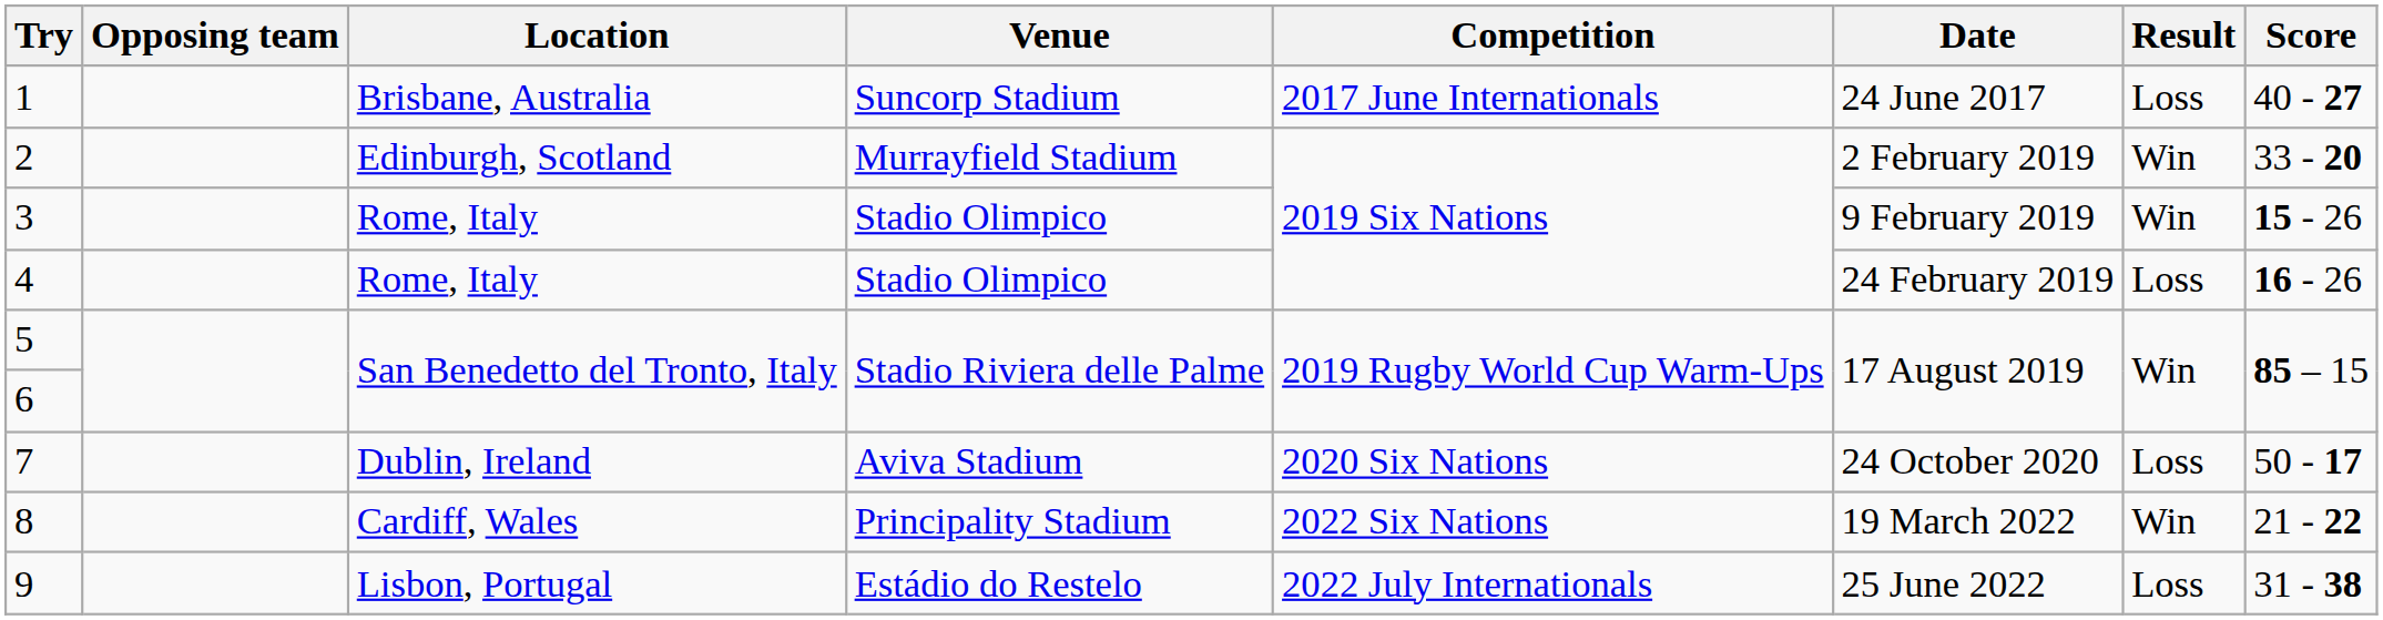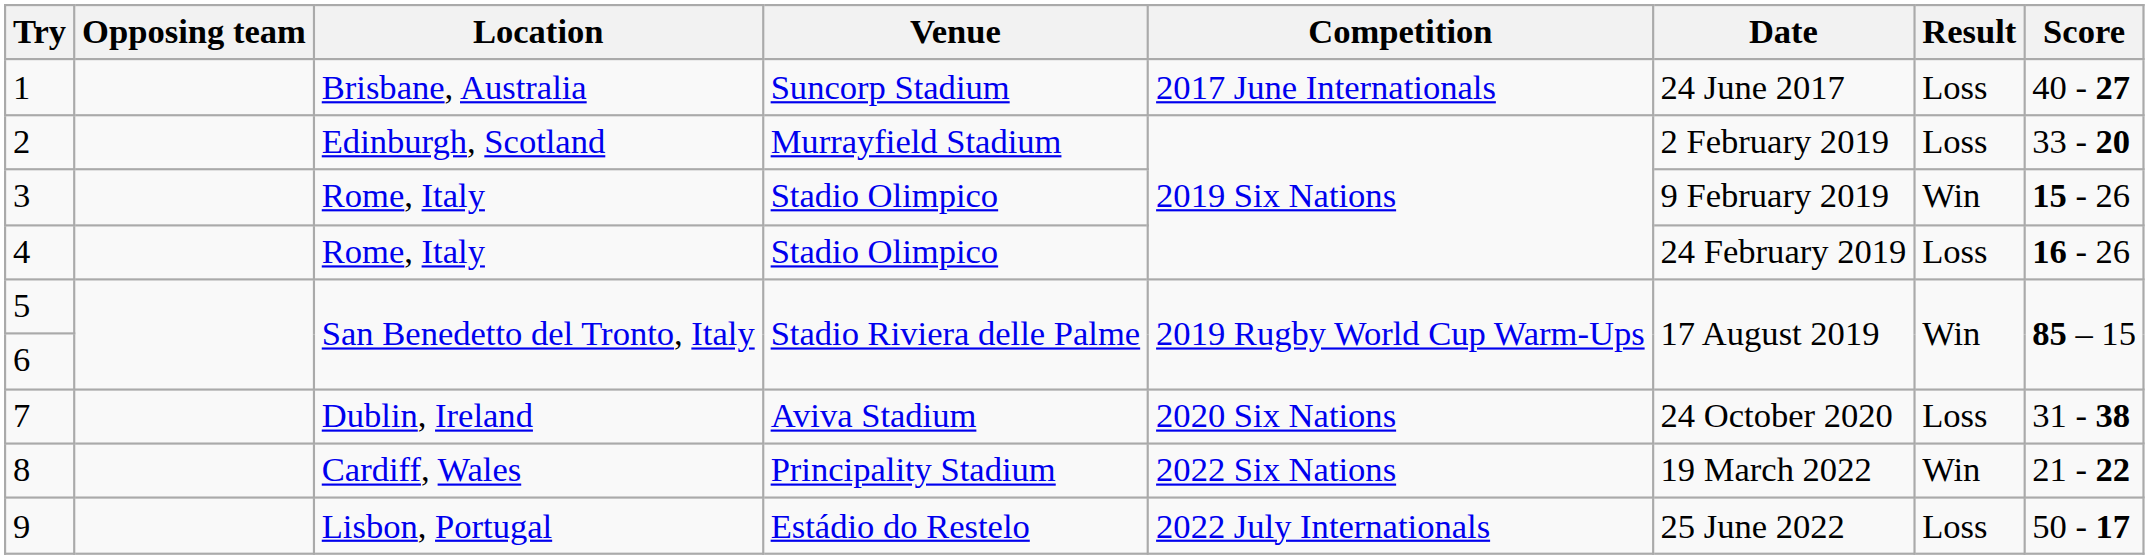 <table class="wikitable" style="font-size:100%">
 <tr>
 <th>Try</th>
 <th>Opposing team</th>
 <th>Location</th>
 <th>Venue</th>
 <th>Competition</th>
 <th>Date</th>
 <th>Result</th>
 <th>Score</th>
 </tr>
 <tr>
 <td>1</td>
 <td></td>
 <td><a href='#'>Brisbane</a>, <a href='#'>Australia</a></td>
 <td><a href='#'>Suncorp Stadium</a></td>
 <td><a href='#'>2017 June Internationals</a></td>
 <td>24 June 2017</td>
 <td>Loss</td>
 <td>40 - <strong>27</strong></td>
 </tr>
 <tr>
 <td>2</td>
 <td></td>
 <td><a href='#'>Edinburgh</a>, <a href='#'>Scotland</a></td>
 <td><a href='#'>Murrayfield Stadium</a></td>
 <td rowspan=3><a href='#'>2019 Six Nations</a></td>
 <td>2 February 2019</td>
-<td>Win</td>
+<td>Loss</td>
 <td>33 - <strong>20</strong></td>
 </tr>
 <tr>
 <td>3</td>
 <td></td>
 <td><a href='#'>Rome</a>, <a href='#'>Italy</a></td>
 <td><a href='#'>Stadio Olimpico</a></td>
 <td>9 February 2019</td>
 <td>Win</td>
 <td><strong>15</strong> - 26</td>
 </tr>
 <tr>
 <td>4</td>
 <td></td>
 <td><a href='#'>Rome</a>, <a href='#'>Italy</a></td>
 <td><a href='#'>Stadio Olimpico</a></td>
 <td>24 February 2019</td>
 <td>Loss</td>
 <td><strong>16</strong> - 26</td>
 </tr>
 <tr>
 <td>5</td>
 <td rowspan=2></td>
 <td rowspan=2><a href='#'>San Benedetto del Tronto</a>, <a href='#'>Italy</a></td>
 <td rowspan=2><a href='#'>Stadio Riviera delle Palme</a></td>
 <td rowspan=2><a href='#'>2019 Rugby World Cup Warm-Ups</a></td>
 <td rowspan=2>17 August 2019</td>
 <td rowspan=2>Win</td>
 <td rowspan=2><strong>85</strong> – 15</td>
 </tr>
 <tr>
 <td>6</td>
 </tr>
 <tr>
 <td>7</td>
 <td></td>
 <td><a href='#'>Dublin</a>, <a href='#'>Ireland</a></td>
 <td><a href='#'>Aviva Stadium</a></td>
 <td><a href='#'>2020 Six Nations</a></td>
 <td>24 October 2020</td>
 <td>Loss</td>
-<td>50 - <strong>17</strong></td>
+<td>31 - <strong>38</strong></td>
 </tr>
 <tr>
 <td>8</td>
 <td></td>
 <td><a href='#'>Cardiff</a>, <a href='#'>Wales</a></td>
 <td><a href='#'>Principality Stadium</a></td>
 <td><a href='#'>2022 Six Nations</a></td>
 <td>19 March 2022</td>
 <td>Win</td>
 <td>21 - <strong>22</strong></td>
 </tr>
 <tr>
 <td>9</td>
 <td></td>
 <td><a href='#'>Lisbon</a>, <a href='#'>Portugal</a></td>
 <td><a href='#'>Estádio do Restelo</a></td>
 <td><a href='#'>2022 July Internationals</a></td>
 <td>25 June 2022</td>
 <td>Loss</td>
-<td>31 - <strong>38</strong></td>
+<td>50 - <strong>17</strong></td>
 </tr>
 </table>
